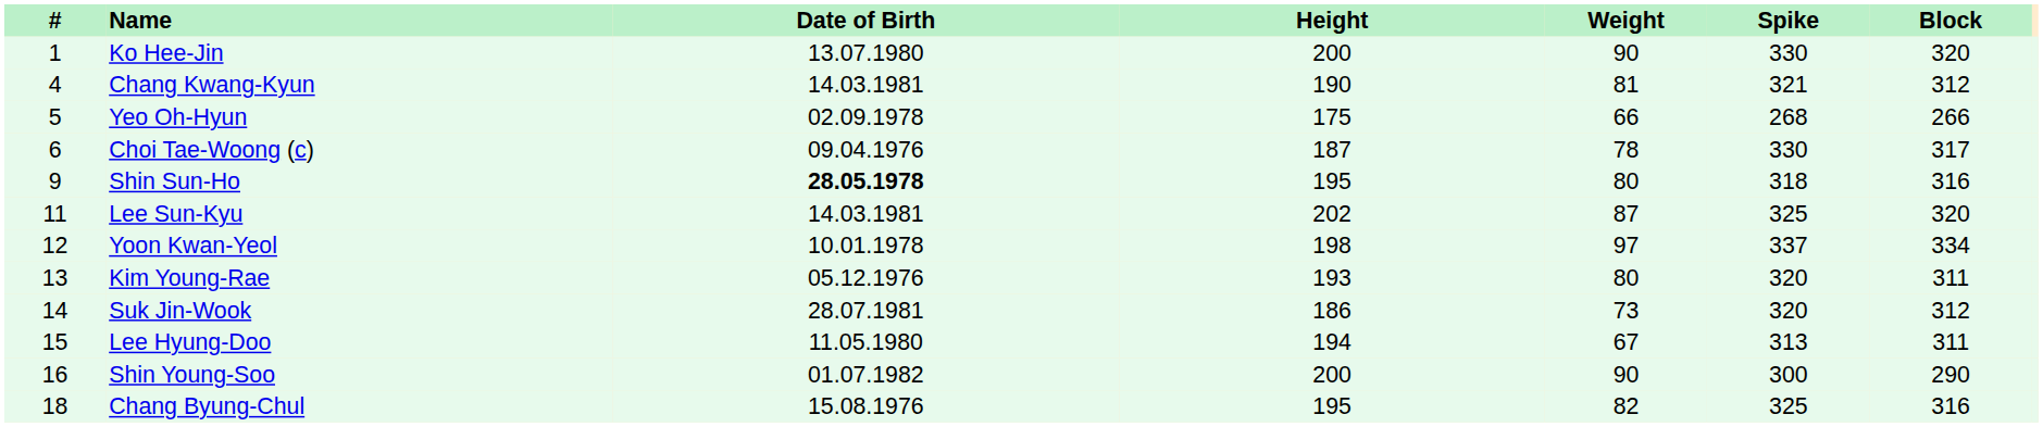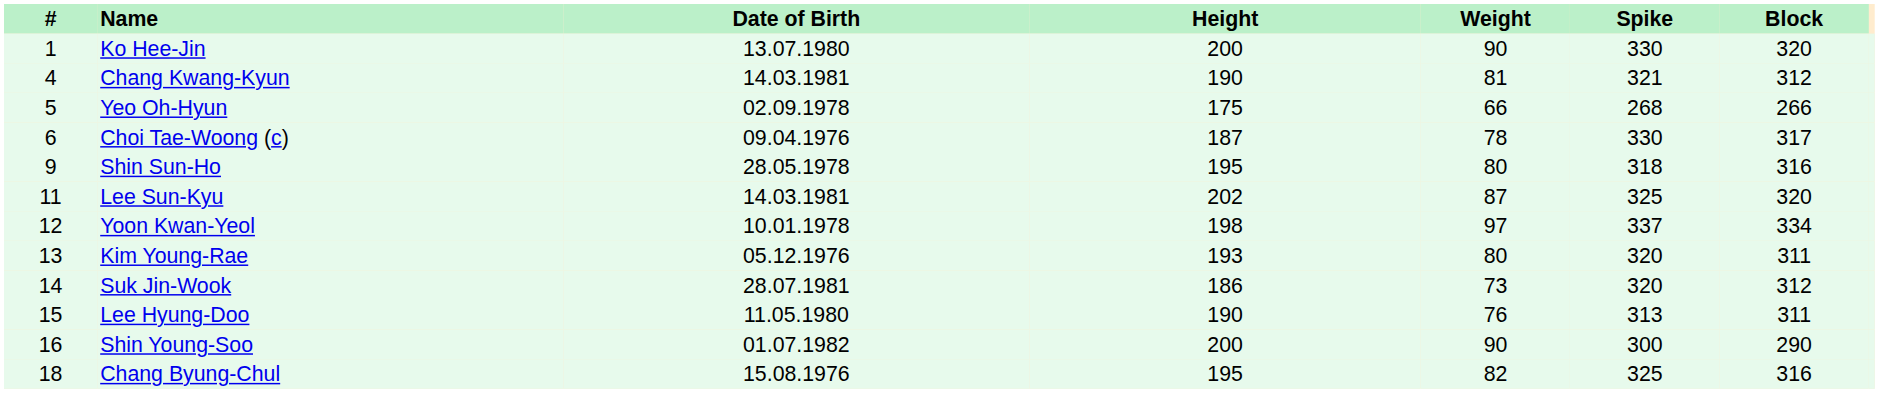 <table border=0 cellpadding=2 cellspacing=0  |- bgcolor=#FFECCE style="text-align:center; font-size:90%;" width=100%>
 <tr bgcolor=#BBF0C9>
 <th width=5%>#</th>
 <th width=25% align=left>Name</th>
 <th width=25%>Date of Birth</th>
 <th width=21%>Height</th>
 <th width=8%>Weight</th>
 <th width=8%>Spike</th>
 <th width=8%>Block</th>
 </tr>
 <tr bgcolor=#E7FAEC>
 <td>1</td>
 <td align=left><a href='#'>Ko Hee-Jin</a></td>
 <td>13.07.1980</td>
 <td>200</td>
 <td>90</td>
 <td>330</td>
 <td>320</td>
 <td></td>
 </tr>
 <tr bgcolor=#E7FAEC>
 <td>4</td>
 <td align=left><a href='#'>Chang Kwang-Kyun</a></td>
 <td>14.03.1981</td>
 <td>190</td>
 <td>81</td>
 <td>321</td>
 <td>312</td>
 <td></td>
 </tr>
 <tr bgcolor=#E7FAEC>
 <td>5</td>
 <td align=left><a href='#'>Yeo Oh-Hyun</a></td>
 <td>02.09.1978</td>
 <td>175</td>
 <td>66</td>
 <td>268</td>
 <td>266</td>
 <td></td>
 </tr>
 <tr bgcolor=#E7FAEC>
 <td>6</td>
 <td align=left><a href='#'>Choi Tae-Woong</a> (<a href='#'>c</a>)</td>
 <td>09.04.1976</td>
 <td>187</td>
 <td>78</td>
 <td>330</td>
 <td>317</td>
 <td></td>
 </tr>
 <tr bgcolor=#E7FAEC>
 <td>9</td>
 <td align=left><a href='#'>Shin Sun-Ho</a></td>
-<td><strong>28.05.1978</strong></td>
+<td>28.05.1978</td>
 <td>195</td>
 <td>80</td>
 <td>318</td>
 <td>316</td>
 <td></td>
 </tr>
 <tr bgcolor=#E7FAEC>
 <td>11</td>
 <td align=left><a href='#'>Lee Sun-Kyu</a></td>
 <td>14.03.1981</td>
 <td>202</td>
 <td>87</td>
 <td>325</td>
 <td>320</td>
 <td></td>
 </tr>
 <tr bgcolor=#E7FAEC>
 <td>12</td>
 <td align=left><a href='#'>Yoon Kwan-Yeol</a></td>
 <td>10.01.1978</td>
 <td>198</td>
 <td>97</td>
 <td>337</td>
 <td>334</td>
 <td></td>
 </tr>
 <tr bgcolor=#E7FAEC>
 <td>13</td>
 <td align=left><a href='#'>Kim Young-Rae</a></td>
 <td>05.12.1976</td>
 <td>193</td>
 <td>80</td>
 <td>320</td>
 <td>311</td>
 <td></td>
 </tr>
 <tr bgcolor=#E7FAEC>
 <td>14</td>
 <td align=left><a href='#'>Suk Jin-Wook</a></td>
 <td>28.07.1981</td>
 <td>186</td>
 <td>73</td>
 <td>320</td>
 <td>312</td>
 <td></td>
 </tr>
 <tr bgcolor=#E7FAEC>
 <td>15</td>
 <td align=left><a href='#'>Lee Hyung-Doo</a></td>
 <td>11.05.1980</td>
-<td>194</td>
-<td>67</td>
+<td>190</td>
+<td>76</td>
 <td>313</td>
 <td>311</td>
 <td></td>
 </tr>
 <tr bgcolor=#E7FAEC>
 <td>16</td>
 <td align=left><a href='#'>Shin Young-Soo</a></td>
 <td>01.07.1982</td>
 <td>200</td>
 <td>90</td>
 <td>300</td>
 <td>290</td>
 <td></td>
 </tr>
 <tr bgcolor=#E7FAEC>
 <td>18</td>
 <td align=left><a href='#'>Chang Byung-Chul</a></td>
 <td>15.08.1976</td>
 <td>195</td>
 <td>82</td>
 <td>325</td>
 <td>316</td>
 <td></td>
 </tr>
 </table>
